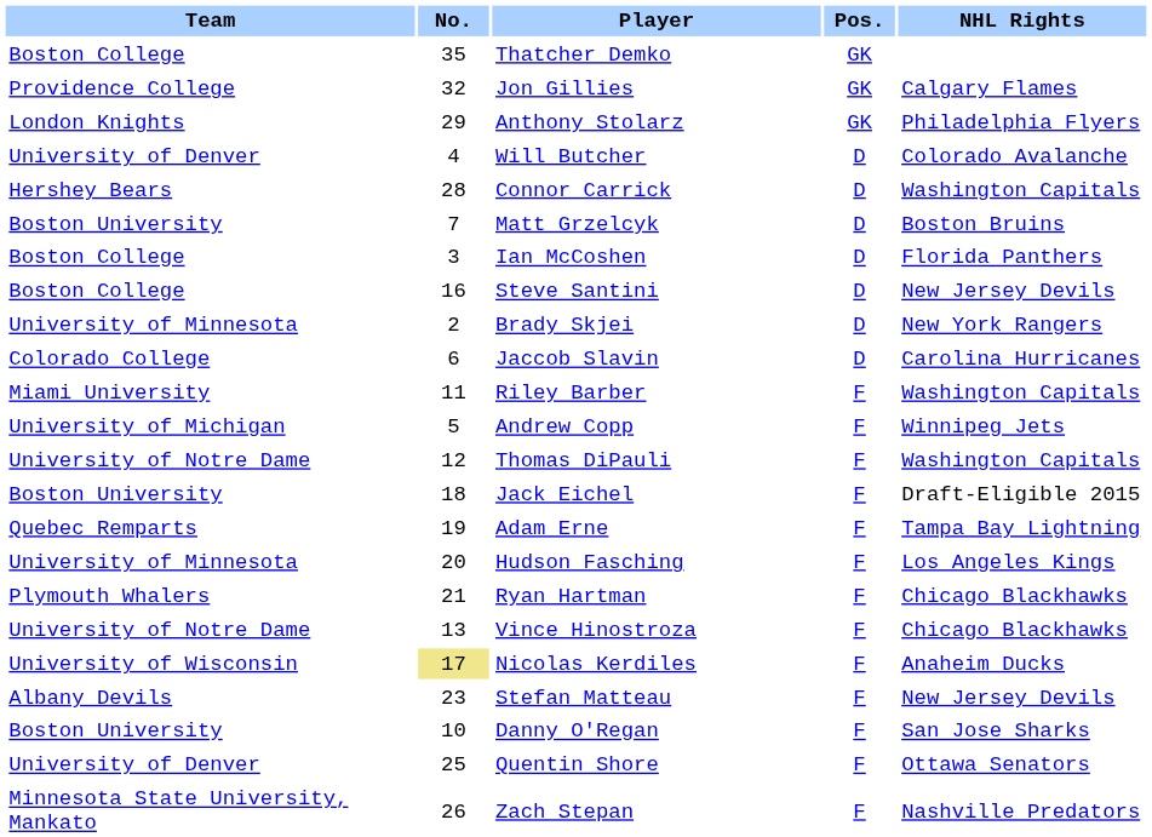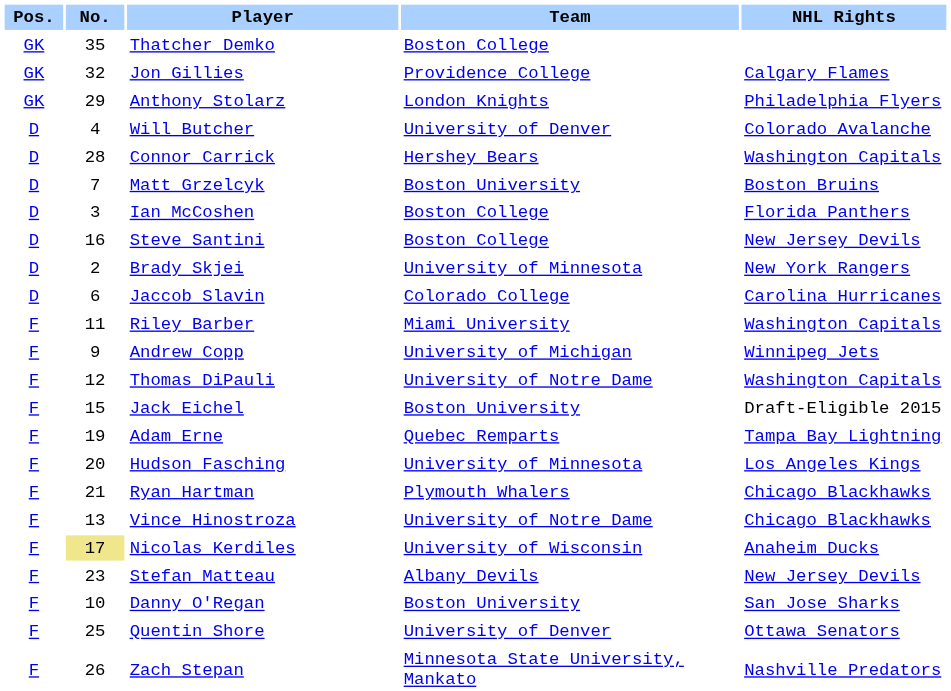 <table border="0" cellspacing="2" cellpadding="2">
 <tr bgcolor=AAD0FF>
-<th width=250>Team</th>
+<th width=40>Pos.</th>
 <th width=40>No.</th>
 <th width=200>Player</th>
-<th width=40>Pos.</th>
+<th width=250>Team</th>
 <th width=150>NHL Rights</th>
 </tr>
 <tr>
-<td> <a href='#'>Boston College</a></td>
+<td style="text-align:center;"><a href='#'>GK</a></td>
 <td style="text-align:center;">35</td>
 <td><a href='#'>Thatcher Demko</a></td>
-<td style="text-align:center;"><a href='#'>GK</a></td>
+<td> <a href='#'>Boston College</a></td>
 <td></td>
 </tr>
 <tr>
-<td> <a href='#'>Providence College</a></td>
+<td style="text-align:center;"><a href='#'>GK</a></td>
 <td style="text-align:center;">32</td>
 <td><a href='#'>Jon Gillies</a></td>
-<td style="text-align:center;"><a href='#'>GK</a></td>
+<td> <a href='#'>Providence College</a></td>
 <td><a href='#'>Calgary Flames</a></td>
 </tr>
 <tr>
-<td> <a href='#'>London Knights</a></td>
+<td style="text-align:center;"><a href='#'>GK</a></td>
 <td style="text-align:center;">29</td>
 <td><a href='#'>Anthony Stolarz</a></td>
-<td style="text-align:center;"><a href='#'>GK</a></td>
+<td> <a href='#'>London Knights</a></td>
 <td><a href='#'>Philadelphia Flyers</a></td>
 </tr>
 <tr>
-<td> <a href='#'>University of Denver</a></td>
+<td style="text-align:center;"><a href='#'>D</a></td>
 <td style="text-align:center;">4</td>
 <td><a href='#'>Will Butcher</a></td>
-<td style="text-align:center;"><a href='#'>D</a></td>
+<td> <a href='#'>University of Denver</a></td>
 <td><a href='#'>Colorado Avalanche</a></td>
 </tr>
 <tr>
-<td> <a href='#'>Hershey Bears</a></td>
+<td style="text-align:center;"><a href='#'>D</a></td>
 <td style="text-align:center;">28</td>
 <td><a href='#'>Connor Carrick</a></td>
-<td style="text-align:center;"><a href='#'>D</a></td>
+<td> <a href='#'>Hershey Bears</a></td>
 <td><a href='#'>Washington Capitals</a></td>
 </tr>
 <tr>
-<td> <a href='#'>Boston University</a></td>
+<td style="text-align:center;"><a href='#'>D</a></td>
 <td style="text-align:center;">7</td>
 <td><a href='#'>Matt Grzelcyk</a></td>
-<td style="text-align:center;"><a href='#'>D</a></td>
+<td> <a href='#'>Boston University</a></td>
 <td><a href='#'>Boston Bruins</a></td>
 </tr>
 <tr>
-<td> <a href='#'>Boston College</a></td>
+<td style="text-align:center;"><a href='#'>D</a></td>
 <td style="text-align:center;">3</td>
 <td><a href='#'>Ian McCoshen</a></td>
-<td style="text-align:center;"><a href='#'>D</a></td>
+<td> <a href='#'>Boston College</a></td>
 <td><a href='#'>Florida Panthers</a></td>
 </tr>
 <tr>
-<td> <a href='#'>Boston College</a></td>
+<td style="text-align:center;"><a href='#'>D</a></td>
 <td style="text-align:center;">16</td>
 <td><a href='#'>Steve Santini</a></td>
-<td style="text-align:center;"><a href='#'>D</a></td>
+<td> <a href='#'>Boston College</a></td>
 <td><a href='#'>New Jersey Devils</a></td>
 </tr>
 <tr>
-<td> <a href='#'>University of Minnesota</a></td>
+<td style="text-align:center;"><a href='#'>D</a></td>
 <td style="text-align:center;">2</td>
 <td><a href='#'>Brady Skjei</a></td>
-<td style="text-align:center;"><a href='#'>D</a></td>
+<td> <a href='#'>University of Minnesota</a></td>
 <td><a href='#'>New York Rangers</a></td>
 </tr>
 <tr>
-<td> <a href='#'>Colorado College</a></td>
+<td style="text-align:center;"><a href='#'>D</a></td>
 <td style="text-align:center;">6</td>
 <td><a href='#'>Jaccob Slavin</a></td>
-<td style="text-align:center;"><a href='#'>D</a></td>
+<td> <a href='#'>Colorado College</a></td>
 <td><a href='#'>Carolina Hurricanes</a></td>
 </tr>
 <tr>
-<td> <a href='#'>Miami University</a></td>
+<td style="text-align:center;"><a href='#'>F</a></td>
 <td style="text-align:center;">11</td>
 <td><a href='#'>Riley Barber</a></td>
-<td style="text-align:center;"><a href='#'>F</a></td>
+<td> <a href='#'>Miami University</a></td>
 <td><a href='#'>Washington Capitals</a></td>
 </tr>
 <tr>
+<td style="text-align:center;"><a href='#'>F</a></td>
+<td style="text-align:center;">9</td>
+<td><a href='#'>Andrew Copp</a></td>
 <td> <a href='#'>University of Michigan</a></td>
-<td style="text-align:center;">5</td>
-<td><a href='#'>Andrew Copp</a></td>
-<td style="text-align:center;"><a href='#'>F</a></td>
 <td><a href='#'>Winnipeg Jets</a></td>
 </tr>
 <tr>
-<td> <a href='#'>University of Notre Dame</a></td>
+<td style="text-align:center;"><a href='#'>F</a></td>
 <td style="text-align:center;">12</td>
 <td><a href='#'>Thomas DiPauli</a></td>
-<td style="text-align:center;"><a href='#'>F</a></td>
+<td> <a href='#'>University of Notre Dame</a></td>
 <td><a href='#'>Washington Capitals</a></td>
 </tr>
 <tr>
+<td style="text-align:center;"><a href='#'>F</a></td>
+<td style="text-align:center;">15</td>
+<td><a href='#'>Jack Eichel</a></td>
 <td> <a href='#'>Boston University</a></td>
-<td style="text-align:center;">18</td>
-<td><a href='#'>Jack Eichel</a></td>
-<td style="text-align:center;"><a href='#'>F</a></td>
 <td>Draft-Eligible 2015</td>
 </tr>
 <tr>
-<td> <a href='#'>Quebec Remparts</a></td>
+<td style="text-align:center;"><a href='#'>F</a></td>
 <td style="text-align:center;">19</td>
 <td><a href='#'>Adam Erne</a></td>
-<td style="text-align:center;"><a href='#'>F</a></td>
+<td> <a href='#'>Quebec Remparts</a></td>
 <td><a href='#'>Tampa Bay Lightning</a></td>
 </tr>
 <tr>
-<td> <a href='#'>University of Minnesota</a></td>
+<td style="text-align:center;"><a href='#'>F</a></td>
 <td style="text-align:center;">20</td>
 <td><a href='#'>Hudson Fasching</a></td>
-<td style="text-align:center;"><a href='#'>F</a></td>
+<td> <a href='#'>University of Minnesota</a></td>
 <td><a href='#'>Los Angeles Kings</a></td>
 </tr>
 <tr>
-<td> <a href='#'>Plymouth Whalers</a></td>
+<td style="text-align:center;"><a href='#'>F</a></td>
 <td style="text-align:center;">21</td>
 <td><a href='#'>Ryan Hartman</a></td>
-<td style="text-align:center;"><a href='#'>F</a></td>
+<td> <a href='#'>Plymouth Whalers</a></td>
 <td><a href='#'>Chicago Blackhawks</a></td>
 </tr>
 <tr>
-<td> <a href='#'>University of Notre Dame</a></td>
+<td style="text-align:center;"><a href='#'>F</a></td>
 <td style="text-align:center;">13</td>
 <td><a href='#'>Vince Hinostroza</a></td>
-<td style="text-align:center;"><a href='#'>F</a></td>
+<td> <a href='#'>University of Notre Dame</a></td>
 <td><a href='#'>Chicago Blackhawks</a></td>
 </tr>
 <tr>
-<td> <a href='#'>University of Wisconsin</a></td>
+<td style="text-align:center;"><a href='#'>F</a></td>
 <td style="background: khaki; text-align:center;">17</td>
 <td><a href='#'>Nicolas Kerdiles</a></td>
-<td style="text-align:center;"><a href='#'>F</a></td>
+<td> <a href='#'>University of Wisconsin</a></td>
 <td><a href='#'>Anaheim Ducks</a></td>
 </tr>
 <tr>
-<td> <a href='#'>Albany Devils</a></td>
+<td style="text-align:center;"><a href='#'>F</a></td>
 <td style="text-align:center;">23</td>
 <td><a href='#'>Stefan Matteau</a></td>
-<td style="text-align:center;"><a href='#'>F</a></td>
+<td> <a href='#'>Albany Devils</a></td>
 <td><a href='#'>New Jersey Devils</a></td>
 </tr>
 <tr>
-<td> <a href='#'>Boston University</a></td>
+<td style="text-align:center;"><a href='#'>F</a></td>
 <td style="text-align:center;">10</td>
 <td><a href='#'>Danny O'Regan</a></td>
-<td style="text-align:center;"><a href='#'>F</a></td>
+<td> <a href='#'>Boston University</a></td>
 <td><a href='#'>San Jose Sharks</a></td>
 </tr>
 <tr>
-<td> <a href='#'>University of Denver</a></td>
+<td style="text-align:center;"><a href='#'>F</a></td>
 <td style="text-align:center;">25</td>
 <td><a href='#'>Quentin Shore</a></td>
-<td style="text-align:center;"><a href='#'>F</a></td>
+<td> <a href='#'>University of Denver</a></td>
 <td><a href='#'>Ottawa Senators</a></td>
 </tr>
 <tr>
-<td> <a href='#'>Minnesota State University, Mankato</a></td>
+<td style="text-align:center;"><a href='#'>F</a></td>
 <td style="text-align:center;">26</td>
 <td><a href='#'>Zach Stepan</a></td>
-<td style="text-align:center;"><a href='#'>F</a></td>
+<td> <a href='#'>Minnesota State University, Mankato</a></td>
 <td><a href='#'>Nashville Predators</a></td>
 </tr>
 </table>
